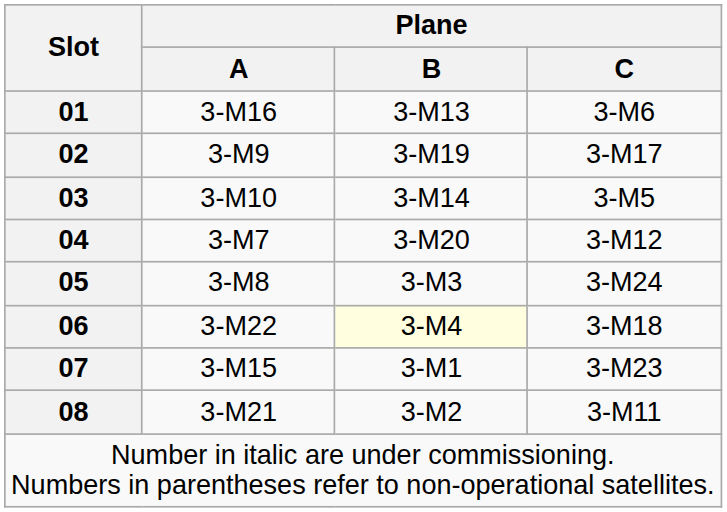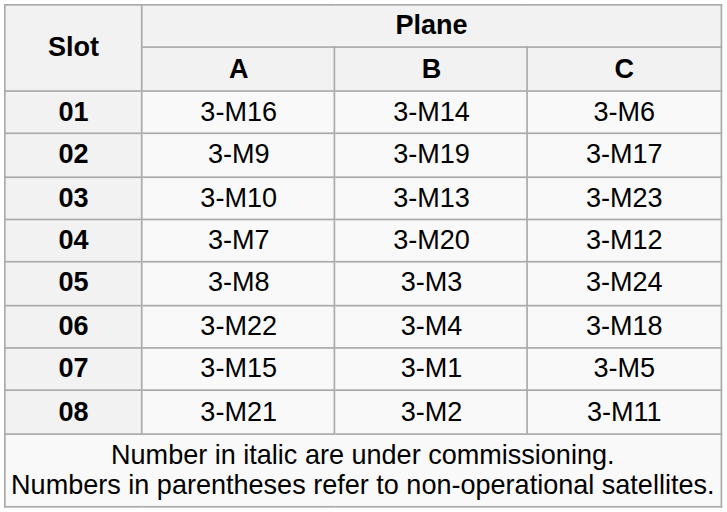 <table class="wikitable" style="text-align:center;">
 <tr>
 <th rowspan="2">Slot</th>
 <th colspan="3">Plane</th>
 </tr>
 <tr>
 <th>A</th>
 <th>B</th>
 <th>C</th>
 </tr>
 <tr>
 <th>01</th>
 <td>3-M16</td>
-<td>3-M13</td>
+<td>3-M14</td>
 <td>3-M6</td>
 </tr>
 <tr>
 <th>02</th>
 <td>3-M9</td>
 <td>3-M19</td>
 <td>3-M17</td>
 </tr>
 <tr>
 <th>03</th>
 <td>3-M10</td>
-<td>3-M14</td>
-<td>3-M5</td>
+<td>3-M13</td>
+<td>3-M23</td>
 </tr>
 <tr>
 <th>04</th>
 <td>3-M7</td>
 <td>3-M20</td>
 <td>3-M12</td>
 </tr>
 <tr>
 <th>05</th>
 <td>3-M8</td>
 <td>3-M3</td>
 <td>3-M24</td>
 </tr>
 <tr>
 <th>06</th>
 <td>3-M22</td>
-<td style="background: lightyellow;">3-M4</td>
+<td>3-M4</td>
 <td>3-M18</td>
 </tr>
 <tr>
 <th>07</th>
 <td>3-M15</td>
 <td>3-M1</td>
-<td>3-M23</td>
+<td>3-M5</td>
 </tr>
 <tr>
 <th>08</th>
 <td>3-M21</td>
 <td>3-M2</td>
 <td>3-M11</td>
 </tr>
 <tr>
 <td colspan=4>Number in italic are under commissioning. <br> Numbers in parentheses refer to non-operational satellites.</td>
 </tr>
 </table>
